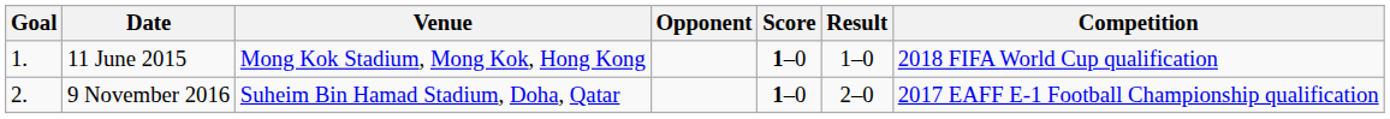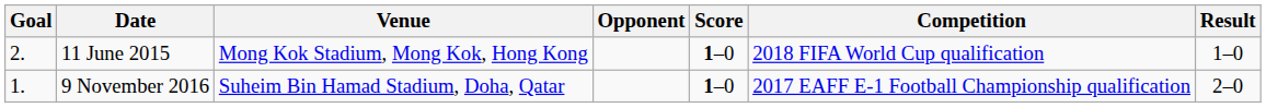 <table class="wikitable plainrowheaders sortable">
 <tr>
 <th>Goal</th>
 <th>Date</th>
 <th>Venue</th>
 <th>Opponent</th>
 <th>Score</th>
+<th>Competition</th>
 <th>Result</th>
-<th>Competition</th>
 </tr>
 <tr>
-<td>1.</td>
+<td>2.</td>
 <td>11 June 2015</td>
 <td><a href='#'>Mong Kok Stadium</a>, <a href='#'>Mong Kok</a>, <a href='#'>Hong Kong</a></td>
 <td></td>
 <td align=center><strong>1</strong>–0</td>
+<td><a href='#'>2018 FIFA World Cup qualification</a></td>
 <td align=center>1–0</td>
-<td><a href='#'>2018 FIFA World Cup qualification</a></td>
 </tr>
 <tr>
-<td>2.</td>
+<td>1.</td>
 <td>9 November 2016</td>
 <td><a href='#'>Suheim Bin Hamad Stadium</a>, <a href='#'>Doha</a>, <a href='#'>Qatar</a></td>
 <td></td>
 <td align=center><strong>1</strong>–0</td>
+<td><a href='#'>2017 EAFF E-1 Football Championship qualification</a></td>
 <td align=center>2–0</td>
-<td><a href='#'>2017 EAFF E-1 Football Championship qualification</a></td>
 </tr>
 </table>
